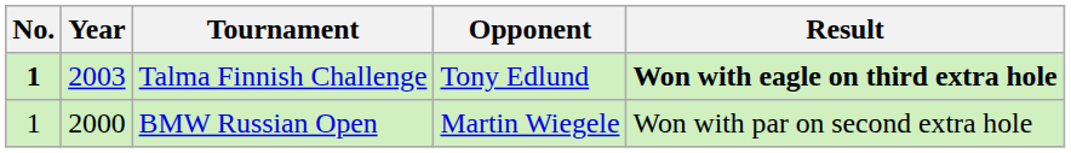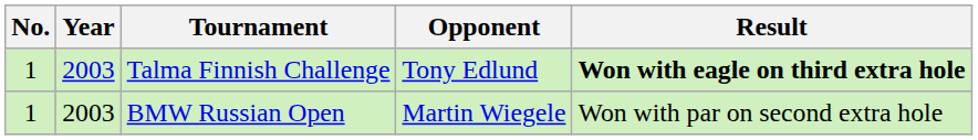 <table class="wikitable" style="font-size:95%;">
 <tr>
 <th>No.</th>
 <th>Year</th>
 <th>Tournament</th>
 <th>Opponent</th>
 <th>Result</th>
 </tr>
 <tr style="background:#D0F0C0;">
-<td align=center><strong>1</strong></td>
+<td align=center>1</td>
 <td><a href='#'>2003</a></td>
 <td><a href='#'>Talma Finnish Challenge</a></td>
 <td> <a href='#'>Tony Edlund</a></td>
 <td><strong>Won with eagle on third extra hole</strong></td>
 </tr>
 <tr style="background:#D0F0C0;">
 <td align=center>1</td>
-<td>2000</td>
+<td>2003</td>
 <td><a href='#'>BMW Russian Open</a></td>
 <td> <a href='#'>Martin Wiegele</a></td>
 <td>Won with par on second extra hole</td>
 </tr>
 </table>
